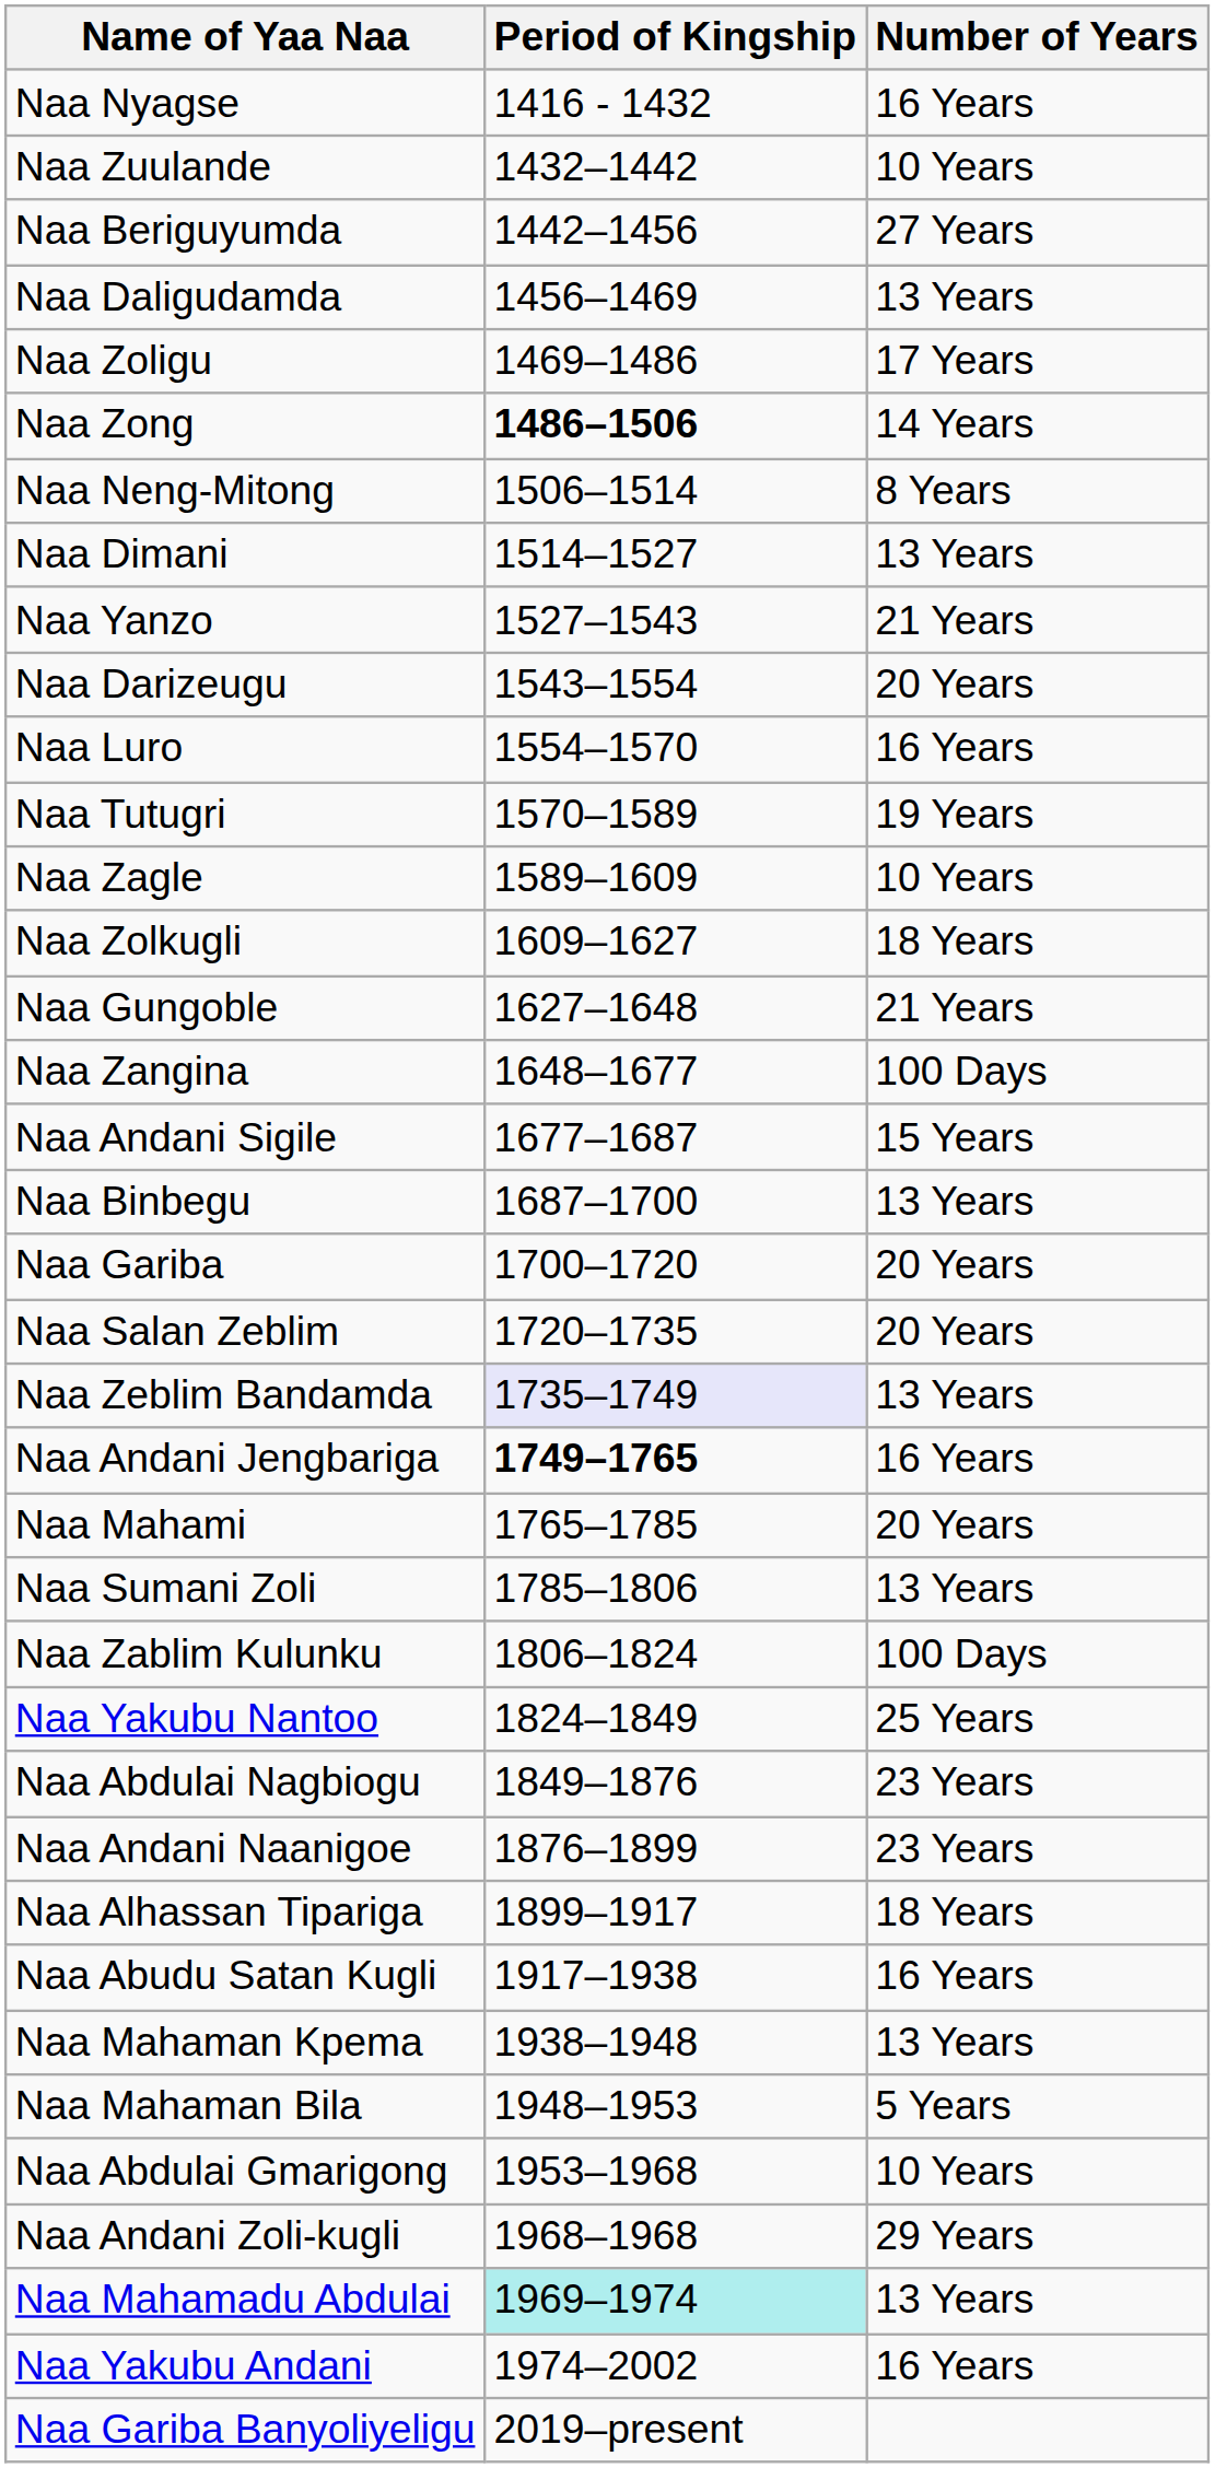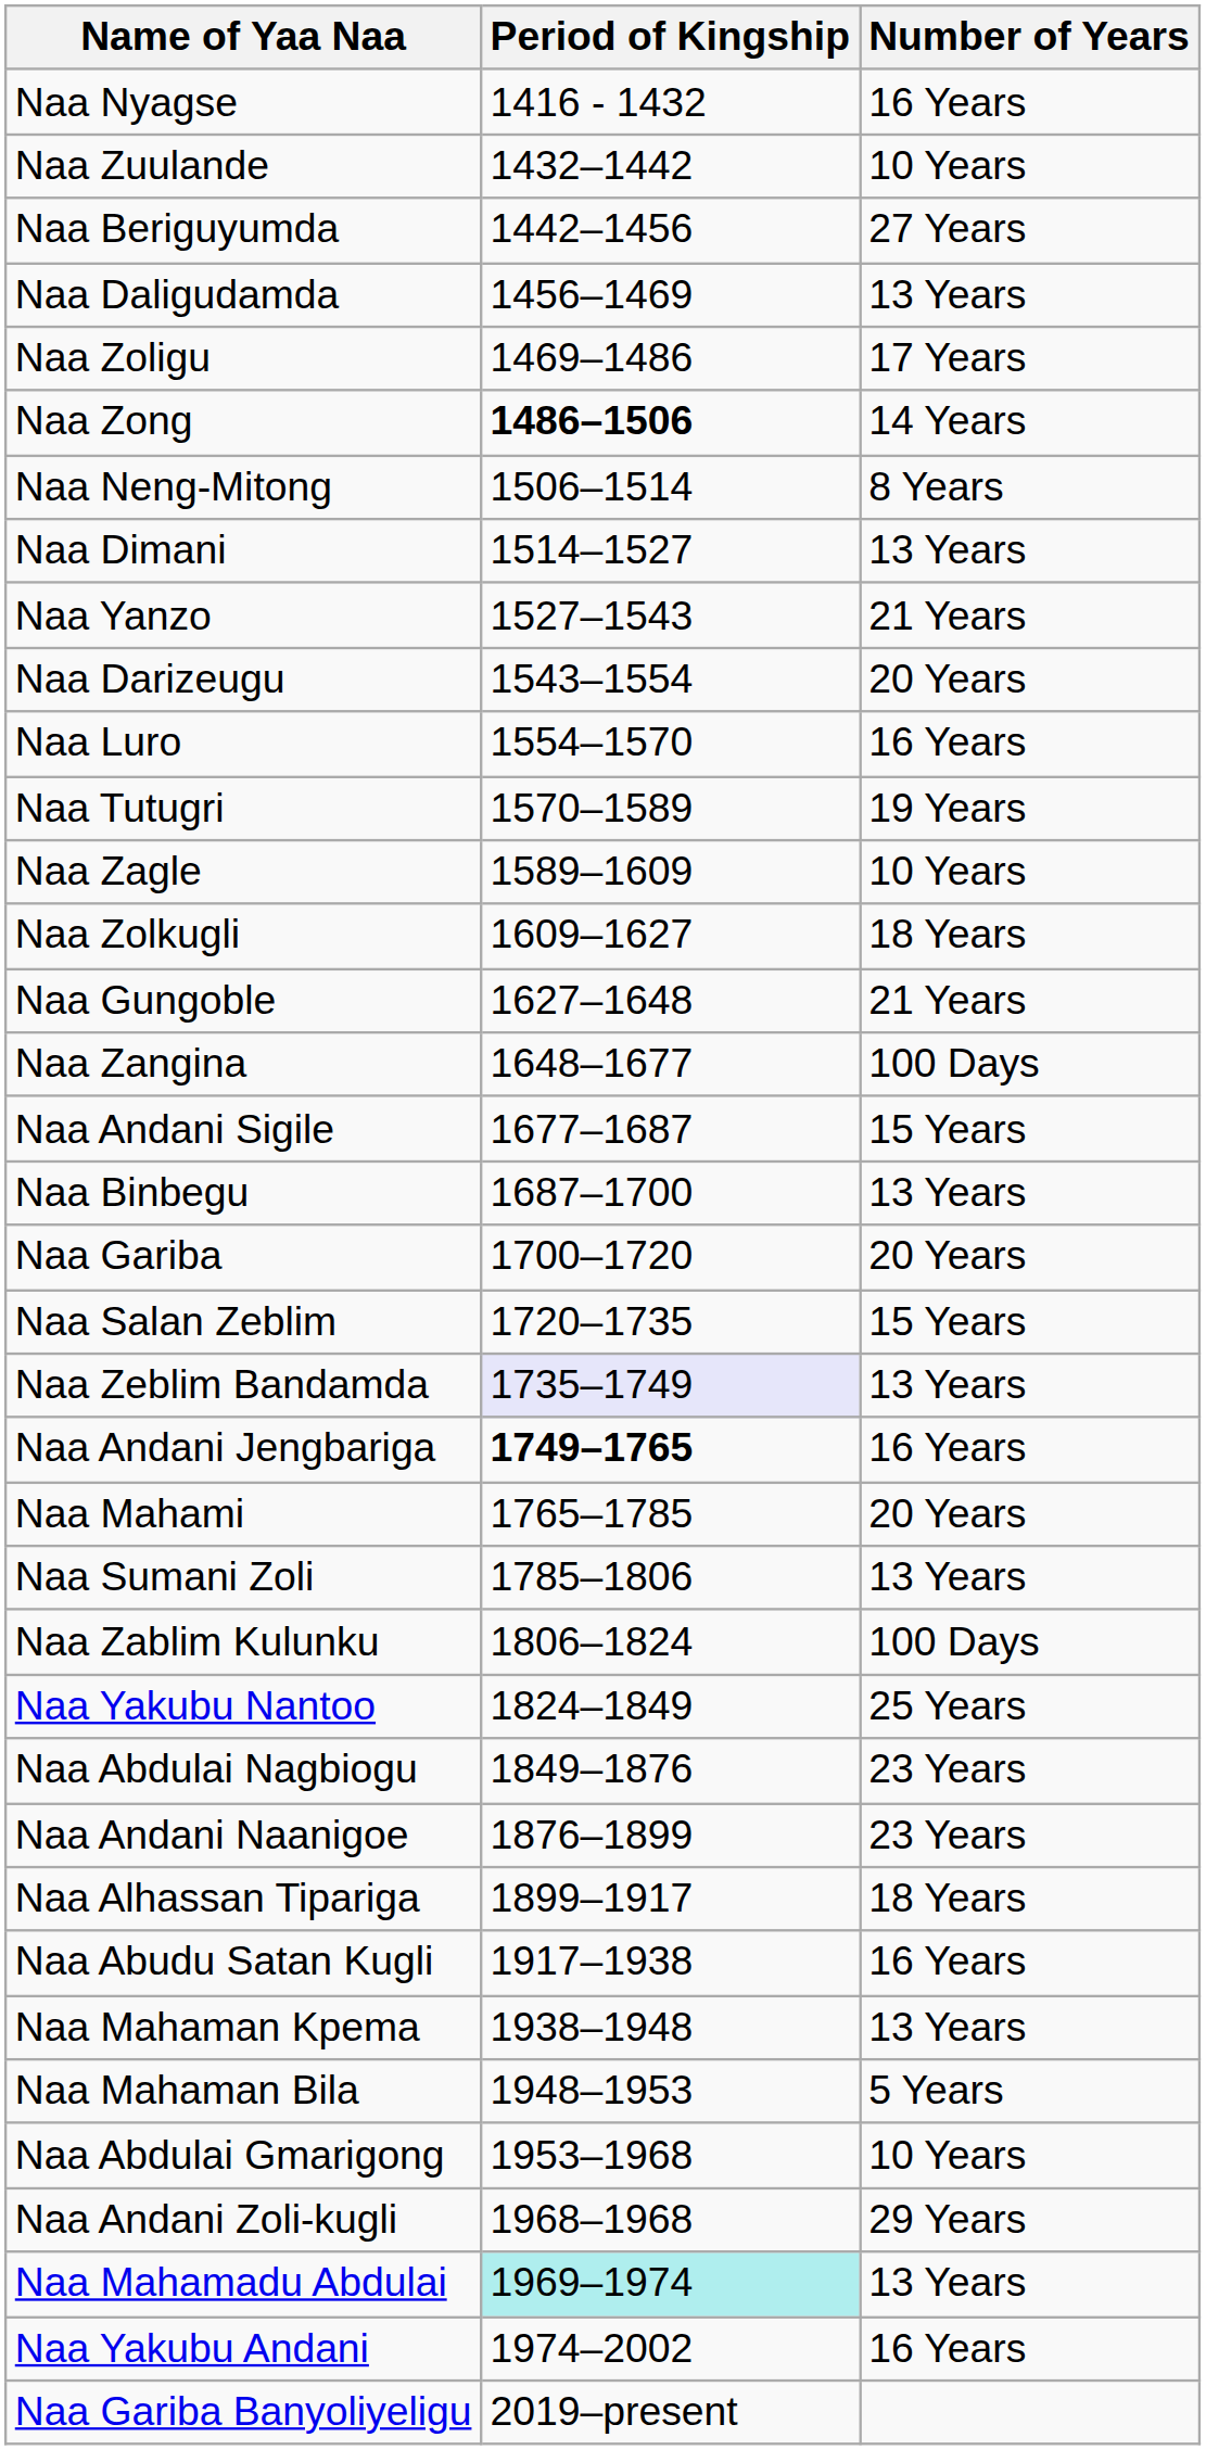 <table class="wikitable">
 <tr>
 <th>Name of Yaa Naa</th>
 <th>Period of Kingship</th>
 <th>Number of Years</th>
 </tr>
 <tr>
 <td>Naa Nyagse</td>
 <td>1416 - 1432</td>
 <td>16 Years</td>
 </tr>
 <tr>
 <td>Naa Zuulande</td>
 <td>1432–1442</td>
 <td>10 Years</td>
 </tr>
 <tr>
 <td>Naa Beriguyumda</td>
 <td>1442–1456</td>
 <td>27 Years</td>
 </tr>
 <tr>
 <td>Naa Daligudamda</td>
 <td>1456–1469</td>
 <td>13 Years</td>
 </tr>
 <tr>
 <td>Naa Zoligu</td>
 <td>1469–1486</td>
 <td>17 Years</td>
 </tr>
 <tr>
 <td>Naa Zong</td>
 <td><strong>1486–1506</strong></td>
 <td>14 Years</td>
 </tr>
 <tr>
 <td>Naa Neng-Mitong</td>
 <td>1506–1514</td>
 <td>8 Years</td>
 </tr>
 <tr>
 <td>Naa Dimani</td>
 <td>1514–1527</td>
 <td>13 Years</td>
 </tr>
 <tr>
 <td>Naa Yanzo</td>
 <td>1527–1543</td>
 <td>21 Years</td>
 </tr>
 <tr>
 <td>Naa Darizeugu</td>
 <td>1543–1554</td>
 <td>20 Years</td>
 </tr>
 <tr>
 <td>Naa Luro</td>
 <td>1554–1570</td>
 <td>16 Years</td>
 </tr>
 <tr>
 <td>Naa Tutugri</td>
 <td>1570–1589</td>
 <td>19 Years</td>
 </tr>
 <tr>
 <td>Naa Zagle</td>
 <td>1589–1609</td>
 <td>10 Years</td>
 </tr>
 <tr>
 <td>Naa Zolkugli</td>
 <td>1609–1627</td>
 <td>18 Years</td>
 </tr>
 <tr>
 <td>Naa Gungoble</td>
 <td>1627–1648</td>
 <td>21 Years</td>
 </tr>
 <tr>
 <td>Naa Zangina</td>
 <td>1648–1677</td>
 <td>100 Days</td>
 </tr>
 <tr>
 <td>Naa Andani Sigile</td>
 <td>1677–1687</td>
 <td>15 Years</td>
 </tr>
 <tr>
 <td>Naa Binbegu</td>
 <td>1687–1700</td>
 <td>13 Years</td>
 </tr>
 <tr>
 <td>Naa Gariba</td>
 <td>1700–1720</td>
 <td>20 Years</td>
 </tr>
 <tr>
 <td>Naa Salan Zeblim</td>
 <td>1720–1735</td>
-<td>20 Years</td>
+<td>15 Years</td>
 </tr>
 <tr>
 <td>Naa Zeblim Bandamda</td>
 <td style="background: lavender;">1735–1749</td>
 <td>13 Years</td>
 </tr>
 <tr>
 <td>Naa Andani Jengbariga</td>
 <td><strong>1749–1765</strong></td>
 <td>16 Years</td>
 </tr>
 <tr>
 <td>Naa Mahami</td>
 <td>1765–1785</td>
 <td>20 Years</td>
 </tr>
 <tr>
 <td>Naa Sumani Zoli</td>
 <td>1785–1806</td>
 <td>13 Years</td>
 </tr>
 <tr>
 <td>Naa Zablim Kulunku</td>
 <td>1806–1824</td>
 <td>100 Days</td>
 </tr>
 <tr>
 <td><a href='#'>Naa Yakubu Nantoo</a></td>
 <td>1824–1849</td>
 <td>25 Years</td>
 </tr>
 <tr>
 <td>Naa Abdulai Nagbiogu</td>
 <td>1849–1876</td>
 <td>23 Years</td>
 </tr>
 <tr>
 <td>Naa Andani Naanigoe</td>
 <td>1876–1899</td>
 <td>23 Years</td>
 </tr>
 <tr>
 <td>Naa Alhassan Tipariga</td>
 <td>1899–1917</td>
 <td>18 Years</td>
 </tr>
 <tr>
 <td>Naa Abudu Satan Kugli</td>
 <td>1917–1938</td>
 <td>16 Years</td>
 </tr>
 <tr>
 <td>Naa Mahaman Kpema</td>
 <td>1938–1948</td>
 <td>13 Years</td>
 </tr>
 <tr>
 <td>Naa Mahaman Bila</td>
 <td>1948–1953</td>
 <td>5 Years</td>
 </tr>
 <tr>
 <td>Naa Abdulai Gmarigong</td>
 <td>1953–1968</td>
 <td>10 Years</td>
 </tr>
 <tr>
 <td>Naa Andani Zoli-kugli</td>
 <td>1968–1968</td>
 <td>29 Years</td>
 </tr>
 <tr>
 <td><a href='#'>Naa Mahamadu Abdulai</a></td>
 <td style="background: paleturquoise;">1969–1974</td>
 <td>13 Years</td>
 </tr>
 <tr>
 <td><a href='#'>Naa Yakubu Andani</a></td>
 <td>1974–2002</td>
 <td>16 Years</td>
 </tr>
 <tr>
 <td><a href='#'>Naa Gariba Banyoliyeligu</a></td>
 <td>2019–present</td>
 <td></td>
 </tr>
 </table>
